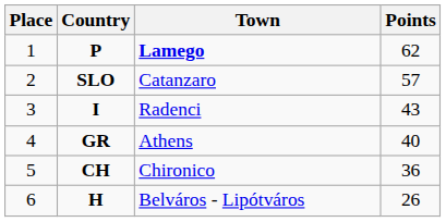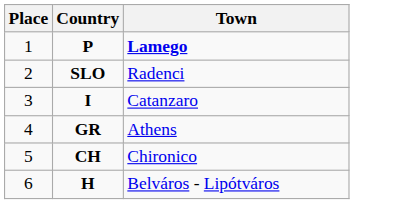 <table class="wikitable" style="text-align;">
 <tr>
 <th width="25">Place</th>
 <th width="25">Country</th>
 <th width="200">Town</th>
-<th width="25">Points</th>
 </tr>
 <tr>
 <td align="center">1</td>
 <td align="center"><strong>P</strong></td>
 <td align="left"><strong><a href='#'>Lamego</a></strong></td>
-<td align="center">62</td>
 </tr>
 <tr>
 <td align="center">2</td>
 <td align="center"><strong>SLO</strong></td>
-<td align="left"><a href='#'>Catanzaro</a></td>
-<td align="center">57</td>
+<td align="left"><a href='#'>Radenci</a></td>
 </tr>
 <tr>
 <td align="center">3</td>
 <td align="center"><strong>I</strong></td>
-<td align="left"><a href='#'>Radenci</a></td>
-<td align="center">43</td>
+<td align="left"><a href='#'>Catanzaro</a></td>
 </tr>
 <tr>
 <td align="center">4</td>
 <td align="center"><strong>GR</strong></td>
 <td align="left"><a href='#'>Athens</a></td>
-<td align="center">40</td>
 </tr>
 <tr>
 <td align="center">5</td>
 <td align="center"><strong>CH</strong></td>
 <td align="left"><a href='#'>Chironico</a></td>
-<td align="center">36</td>
 </tr>
 <tr>
 <td align="center">6</td>
 <td align="center"><strong>H</strong></td>
 <td align="left"><a href='#'>Belváros</a> - <a href='#'>Lipótváros</a></td>
-<td align="center">26</td>
 </tr>
 </table>
